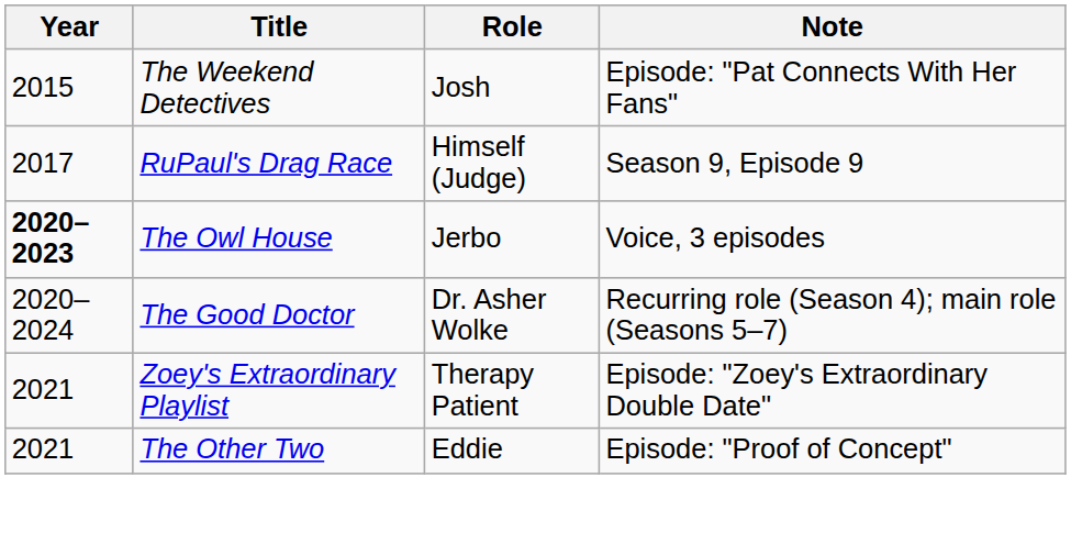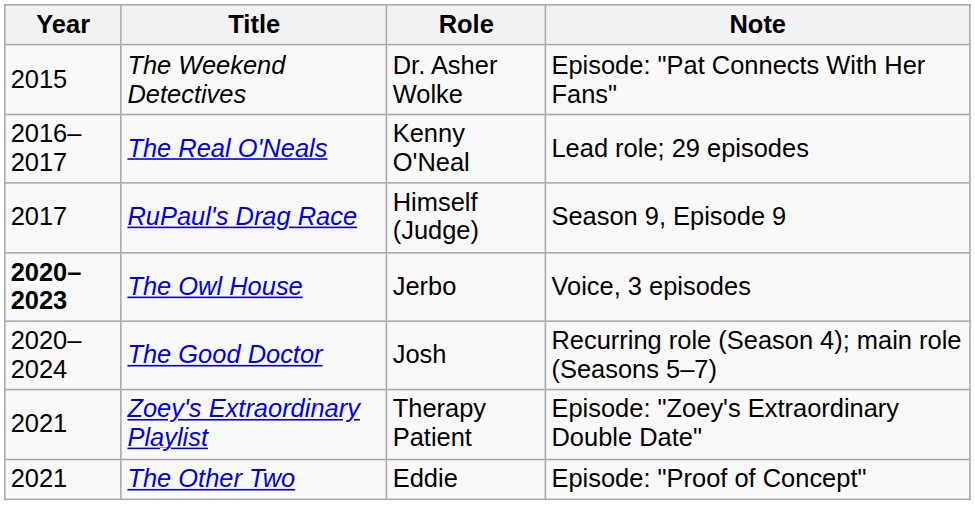 <table class="wikitable sortable">
 <tr>
 <th>Year</th>
 <th>Title</th>
 <th>Role</th>
 <th>Note</th>
 </tr>
 <tr>
 <td>2015</td>
 <td><em>The Weekend Detectives</em></td>
-<td>Josh</td>
+<td>Dr. Asher Wolke</td>
 <td>Episode: "Pat Connects With Her Fans"</td>
+</tr>
+<tr>
+<td>2016–2017</td>
+<td><em><a href='#'>The Real O'Neals</a></em></td>
+<td>Kenny O'Neal</td>
+<td>Lead role; 29 episodes</td>
 </tr>
 <tr>
 <td>2017</td>
 <td><a href='#'><em>RuPaul's Drag Race</em></a></td>
 <td>Himself (Judge)</td>
 <td>Season 9, Episode 9</td>
 </tr>
 <tr>
 <td><strong>2020–2023</strong></td>
 <td><em><a href='#'>The Owl House</a></em></td>
 <td>Jerbo</td>
 <td>Voice, 3 episodes</td>
 </tr>
 <tr>
 <td>2020–2024</td>
 <td><em><a href='#'>The Good Doctor</a></em></td>
-<td>Dr. Asher Wolke</td>
+<td>Josh</td>
 <td>Recurring role (Season 4); main role (Seasons 5–7)</td>
 </tr>
 <tr>
 <td>2021</td>
 <td><em><a href='#'>Zoey's Extraordinary Playlist</a></em></td>
 <td>Therapy Patient</td>
 <td>Episode: "Zoey's Extraordinary Double Date"</td>
 </tr>
 <tr>
 <td>2021</td>
 <td><em><a href='#'>The Other Two</a></em></td>
 <td>Eddie</td>
 <td>Episode: "Proof of Concept"</td>
 </tr>
 </table>
